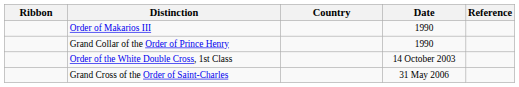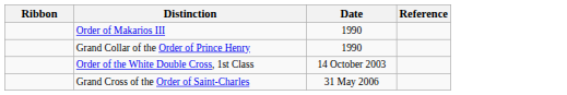 <table class="wikitable" style="text-align:left;">
 <tr>
 <th style="width:90px;">Ribbon</th>
 <th style="width:320px;">Distinction</th>
-<th style="width:150px;">Country</th>
 <th style="width:120px;">Date</th>
 <th>Reference</th>
 </tr>
 <tr>
 <td></td>
 <td style="font-size:90%;"><a href='#'>Order of Makarios III</a></td>
-<td style="text-align:center; font-size:90%;"></td>
 <td style="text-align:center; font-size:90%;">1990</td>
 <td style="font-size:90%;"></td>
 </tr>
 <tr>
 <td></td>
 <td style="font-size:90%;">Grand Collar of the <a href='#'>Order of Prince Henry</a></td>
-<td style="text-align:center; font-size:90%;"></td>
 <td style="text-align:center; font-size:90%;">1990</td>
 <td style="font-size:90%;"></td>
 </tr>
 <tr>
 <td></td>
 <td style="font-size:90%;"><a href='#'>Order of the White Double Cross</a>, 1st Class</td>
-<td style="text-align:center; font-size:90%;"></td>
 <td style="text-align:center; font-size:90%;">14 October 2003</td>
 <td style="font-size:90%;"></td>
 </tr>
 <tr>
 <td></td>
 <td style="font-size:90%;">Grand Cross of the <a href='#'>Order of Saint-Charles</a></td>
-<td style="text-align:center; font-size:90%;"></td>
 <td style="text-align:center; font-size:90%;">31 May 2006</td>
 <td style="font-size:90%;"></td>
 </tr>
 </table>
